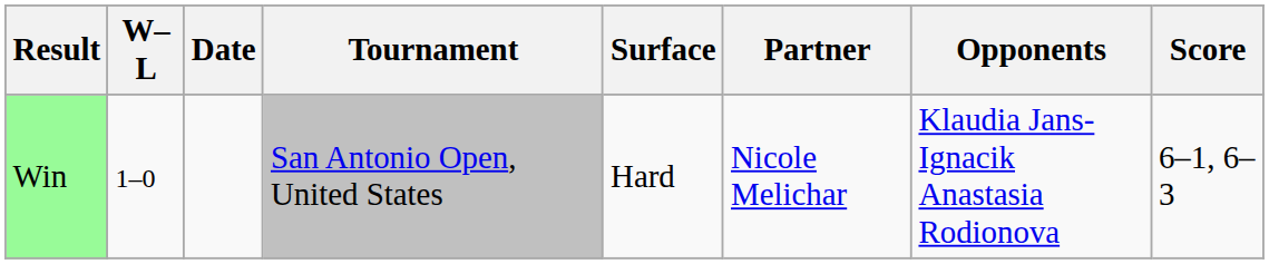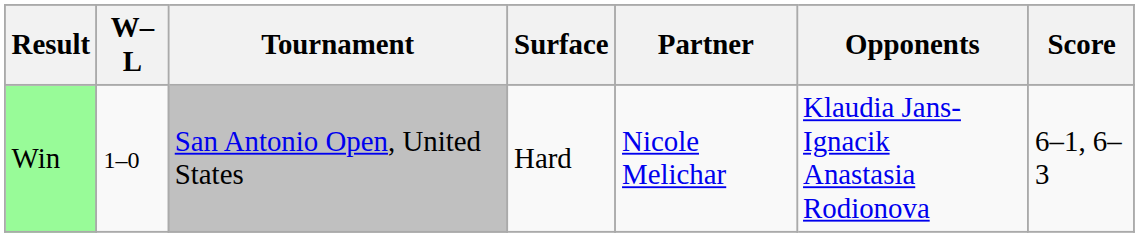 <table class="sortable wikitable nowrap" style="font-size:97%">
 <tr>
 <th>Result</th>
 <th class="unsortable">W–L</th>
-<th>Date</th>
 <th>Tournament</th>
 <th>Surface</th>
 <th>Partner</th>
 <th>Opponents</th>
 <th class="unsortable">Score</th>
 </tr>
 <tr>
 <td style="background:#98fb98;">Win</td>
 <td><small>1–0</small></td>
-<td><a href='#'></a></td>
 <td bgcolor=silver><a href='#'>San Antonio Open</a>, United States</td>
 <td>Hard</td>
 <td> <a href='#'>Nicole Melichar</a></td>
 <td> <a href='#'>Klaudia Jans-Ignacik</a> <br>  <a href='#'>Anastasia Rodionova</a></td>
 <td>6–1, 6–3</td>
 </tr>
 </table>
